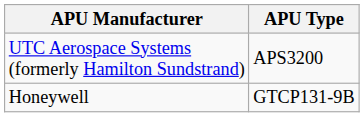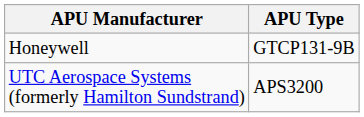 <table class="wikitable">
 <tr>
 <th>APU Manufacturer</th>
 <th>APU Type</th>
 </tr>
 <tr>
+<td>Honeywell</td>
+<td>GTCP131-9B</td>
+</tr>
+<tr>
 <td><a href='#'>UTC Aerospace Systems</a><br>(formerly <a href='#'>Hamilton Sundstrand</a>)</td>
 <td>APS3200</td>
 </tr>
-<tr>
-<td>Honeywell</td>
-<td>GTCP131-9B</td>
-</tr>
 </table>
